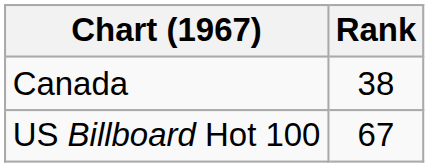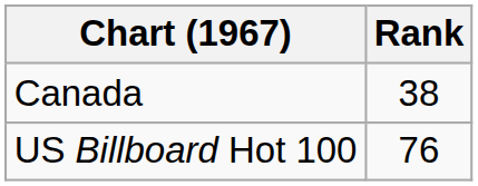 <table class="wikitable">
 <tr>
 <th align="left">Chart (1967)</th>
 <th style="text-align:center;">Rank</th>
 </tr>
 <tr>
 <td>Canada</td>
 <td style="text-align:center;">38</td>
 </tr>
 <tr>
 <td>US <em>Billboard</em> Hot 100</td>
-<td style="text-align:center;">67</td>
+<td style="text-align:center;">76</td>
 </tr>
 </table>
